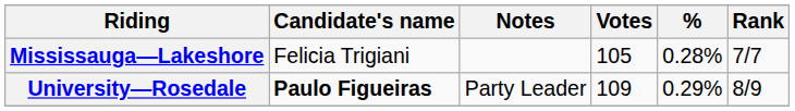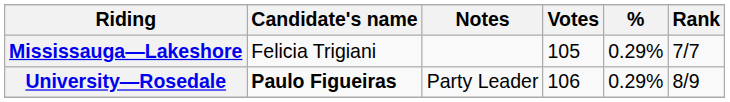 <table class="wikitable sortable plainrowheaders">
 <tr>
 </tr>
 <tr>
 <th scope="col">Riding</th>
 <th scope="col">Candidate's name</th>
 <th scope="col">Notes</th>
 <th scope="col">Votes</th>
 <th scope="col">%</th>
 <th scope="col">Rank</th>
 </tr>
 <tr>
 <th scope="row"><a href='#'>Mississauga—Lakeshore</a></th>
 <td>Felicia Trigiani</td>
 <td></td>
 <td>105</td>
-<td>0.28%</td>
+<td>0.29%</td>
 <td>7/7</td>
 </tr>
 <tr>
 <th scope="row"><a href='#'>University—Rosedale</a></th>
 <td><strong>Paulo Figueiras</strong></td>
 <td>Party Leader</td>
-<td>109</td>
+<td>106</td>
 <td>0.29%</td>
 <td>8/9</td>
 </tr>
 <tr>
 </tr>
 </table>
